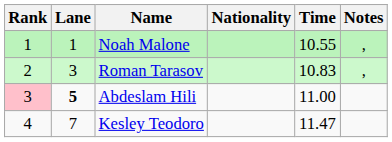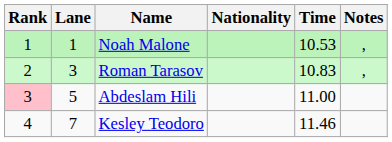 <table class="wikitable sortable" style="text-align:center">
 <tr>
 <th>Rank</th>
 <th>Lane</th>
 <th>Name</th>
 <th>Nationality</th>
 <th>Time</th>
 <th>Notes</th>
 </tr>
 <tr bgcolor=bbf3bb>
 <td>1</td>
 <td>1</td>
 <td align="left"><a href='#'>Noah Malone</a></td>
 <td align="left"></td>
-<td>10.55</td>
+<td>10.53</td>
 <td>, </td>
 </tr>
 <tr bgcolor=ccf9cc>
 <td>2</td>
 <td>3</td>
 <td align="left"><a href='#'>Roman Tarasov</a></td>
 <td align="left"></td>
 <td>10.83</td>
 <td>, </td>
 </tr>
 <tr>
 <td style="background: pink;">3</td>
-<td><strong>5</strong></td>
+<td>5</td>
 <td align="left"><a href='#'>Abdeslam Hili</a></td>
 <td align="left"></td>
 <td>11.00</td>
 <td></td>
 </tr>
 <tr>
 <td>4</td>
 <td>7</td>
 <td align="left"><a href='#'>Kesley Teodoro</a></td>
 <td align="left"></td>
-<td>11.47</td>
+<td>11.46</td>
 </tr>
 </table>
